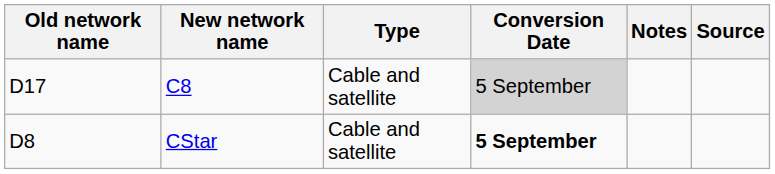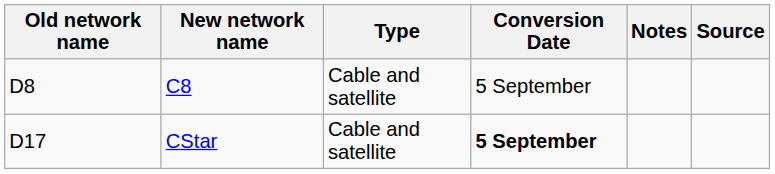 <table class="wikitable">
 <tr>
 <th>Old network name</th>
 <th>New network name</th>
 <th>Type</th>
 <th>Conversion Date</th>
 <th>Notes</th>
 <th>Source</th>
 </tr>
 <tr>
-<td>D17</td>
+<td>D8</td>
 <td><a href='#'>C8</a></td>
 <td>Cable and satellite</td>
-<td style="background: lightgrey;">5 September</td>
+<td>5 September</td>
 <td></td>
 <td></td>
 </tr>
 <tr>
-<td>D8</td>
+<td>D17</td>
 <td><a href='#'>CStar</a></td>
 <td>Cable and satellite</td>
 <td><strong>5 September</strong></td>
 <td></td>
 <td></td>
 </tr>
 </table>
